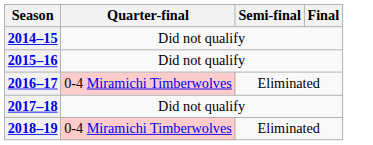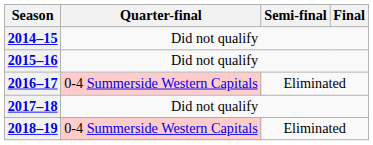 <table class="wikitable" style="text-align:center">
 <tr>
 <th>Season</th>
 <th>Quarter-final</th>
 <th>Semi-final</th>
 <th>Final</th>
 </tr>
 <tr>
 <th scope="row"><a href='#'>2014–15</a></th>
 <td colspan="3">Did not qualify</td>
 </tr>
 <tr>
 <th scope="row"><a href='#'>2015–16</a></th>
 <td colspan="3">Did not qualify</td>
 </tr>
 <tr>
 <th scope="row"><a href='#'>2016–17</a></th>
-<td style="background:#FFCCCC">0-4 <a href='#'>Miramichi Timberwolves</a></td>
+<td style="background:#FFCCCC">0-4 <a href='#'>Summerside Western Capitals</a></td>
 <td colspan="2">Eliminated</td>
 </tr>
 <tr>
 <th scope="row"><a href='#'>2017–18</a></th>
 <td colspan="3">Did not qualify</td>
 </tr>
 <tr>
 <th scope="row"><a href='#'>2018–19</a></th>
-<td style="background:#FFCCCC">0-4 <a href='#'>Miramichi Timberwolves</a></td>
+<td style="background:#FFCCCC">0-4 <a href='#'>Summerside Western Capitals</a></td>
 <td colspan="2">Eliminated</td>
 </tr>
 </table>
